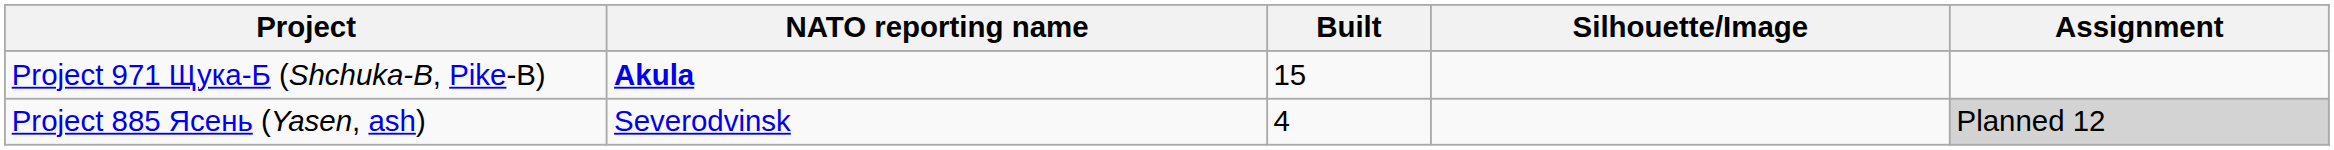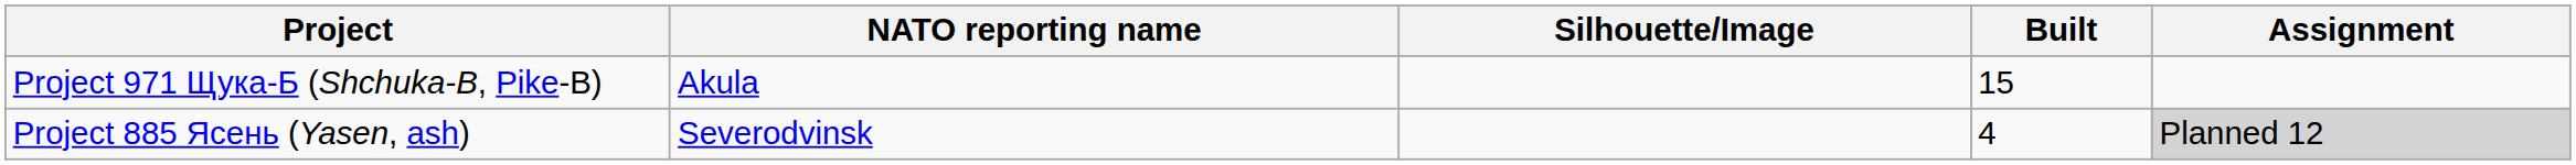 <table class="wikitable" style="width:100%">
 <tr>
 <th style="width: 20em">Project</th>
 <th>NATO reporting name</th>
+<th>Silhouette/Image</th>
 <th>Built</th>
-<th>Silhouette/Image</th>
 <th>Assignment</th>
 </tr>
 <tr>
 <td><a href='#'>Project 971 Щука-Б</a> (<em>Shchuka-B</em>, <a href='#'>Pike</a>-B)</td>
-<td><strong><a href='#'>Akula</a></strong></td>
+<td><a href='#'>Akula</a></td>
+<td></td>
 <td>15</td>
-<td></td>
 <td></td>
 </tr>
 <tr>
 <td><a href='#'>Project 885 Ясень</a> (<em>Yasen</em>, <a href='#'>ash</a>)</td>
 <td><a href='#'>Severodvinsk</a></td>
+<td></td>
 <td>4</td>
-<td></td>
 <td style="background: lightgrey;">Planned 12</td>
 </tr>
 </table>
